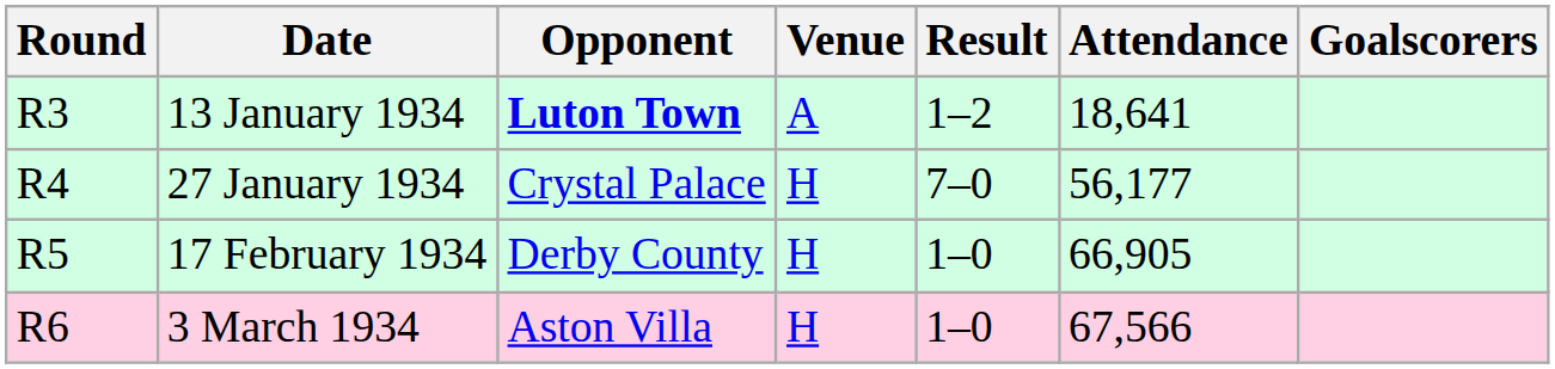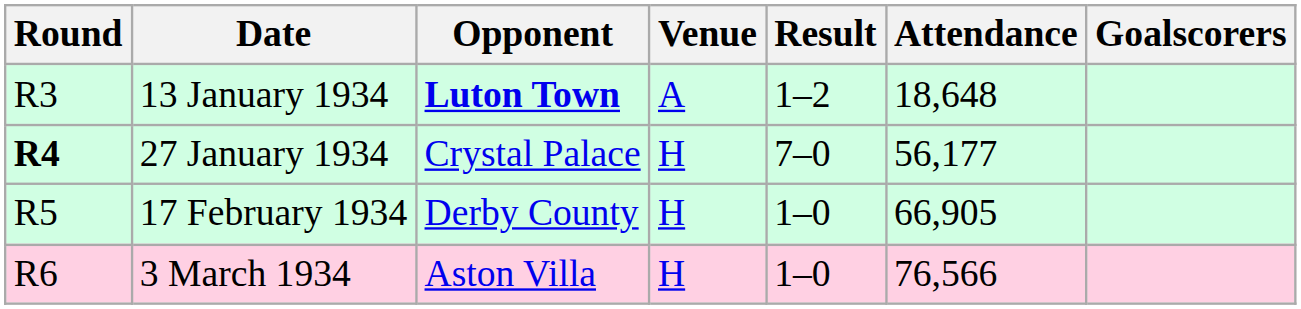 <table class="wikitable">
 <tr>
 <th>Round</th>
 <th>Date</th>
 <th>Opponent</th>
 <th>Venue</th>
 <th>Result</th>
 <th>Attendance</th>
 <th>Goalscorers</th>
 </tr>
 <tr style="background:#d0ffe3;">
 <td>R3</td>
 <td>13 January 1934</td>
 <td><strong><a href='#'>Luton Town</a></strong></td>
 <td><a href='#'>A</a></td>
 <td>1–2</td>
-<td>18,641</td>
+<td>18,648</td>
 <td></td>
 </tr>
 <tr style="background:#d0ffe3;">
-<td>R4</td>
+<td><strong>R4</strong></td>
 <td>27 January 1934</td>
 <td><a href='#'>Crystal Palace</a></td>
 <td><a href='#'>H</a></td>
 <td>7–0</td>
 <td>56,177</td>
 <td></td>
 </tr>
 <tr style="background:#d0ffe3;">
 <td>R5</td>
 <td>17 February 1934</td>
 <td><a href='#'>Derby County</a></td>
 <td><a href='#'>H</a></td>
 <td>1–0</td>
 <td>66,905</td>
 <td></td>
 </tr>
 <tr style="background:#ffd0e3;">
 <td>R6</td>
 <td>3 March 1934</td>
 <td><a href='#'>Aston Villa</a></td>
 <td><a href='#'>H</a></td>
 <td>1–0</td>
-<td>67,566</td>
+<td>76,566</td>
 <td></td>
 </tr>
 </table>
